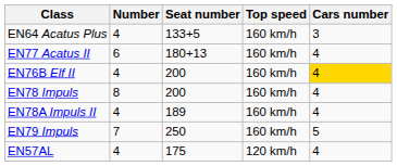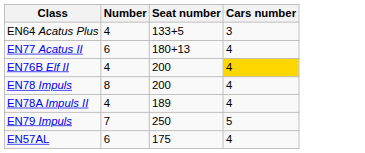 <table class="wikitable sortable">
 <tr>
 <th>Class</th>
 <th>Number</th>
 <th>Seat number</th>
-<th>Top speed</th>
 <th>Cars number</th>
 </tr>
 <tr>
 <td>EN64 <em>Acatus Plus</em></td>
 <td>4</td>
 <td>133+5</td>
-<td>160 km/h</td>
 <td>3</td>
 </tr>
 <tr>
 <td><a href='#'>EN77 <em>Acatus II</em></a></td>
 <td>6</td>
 <td>180+13</td>
-<td>160 km/h</td>
 <td>4</td>
 </tr>
 <tr>
 <td><a href='#'>EN76B <em>Elf II</em></a></td>
 <td>4</td>
 <td>200</td>
-<td>160 km/h</td>
 <td style="background: gold;">4</td>
 </tr>
 <tr>
 <td><a href='#'>EN78 <em>Impuls</em></a></td>
 <td>8</td>
 <td>200</td>
-<td>160 km/h</td>
 <td>4</td>
 </tr>
 <tr>
 <td><a href='#'>EN78A <em>Impuls II</em></a></td>
 <td>4</td>
 <td>189</td>
-<td>160 km/h</td>
 <td>4</td>
 </tr>
 <tr>
 <td><a href='#'>EN79 <em>Impuls</em></a></td>
 <td>7</td>
 <td>250</td>
-<td>160 km/h</td>
 <td>5</td>
 </tr>
 <tr>
 <td><a href='#'>EN57AL</a></td>
-<td>4</td>
+<td>6</td>
 <td>175</td>
-<td>120 km/h</td>
 <td>4</td>
 </tr>
 </table>
